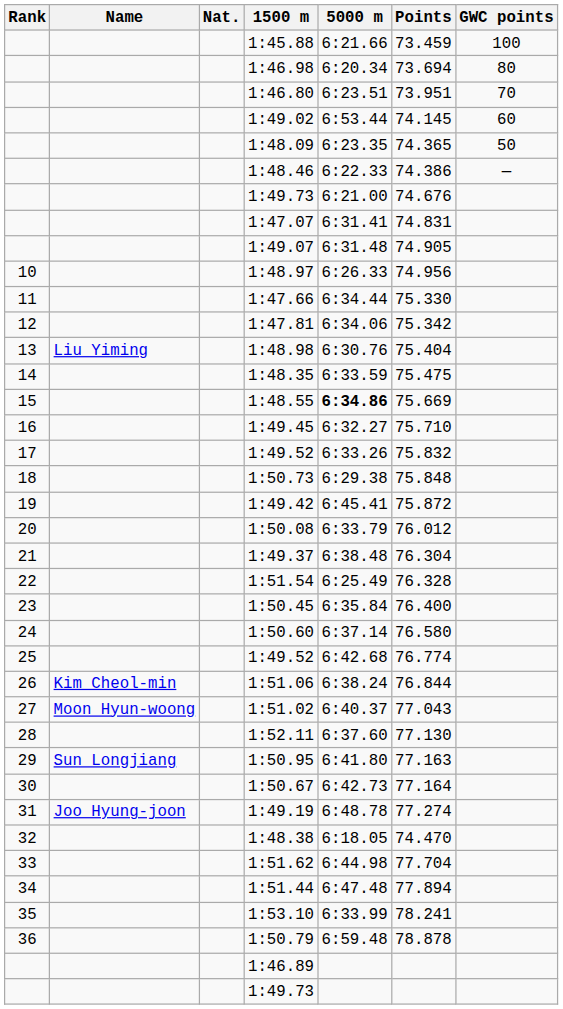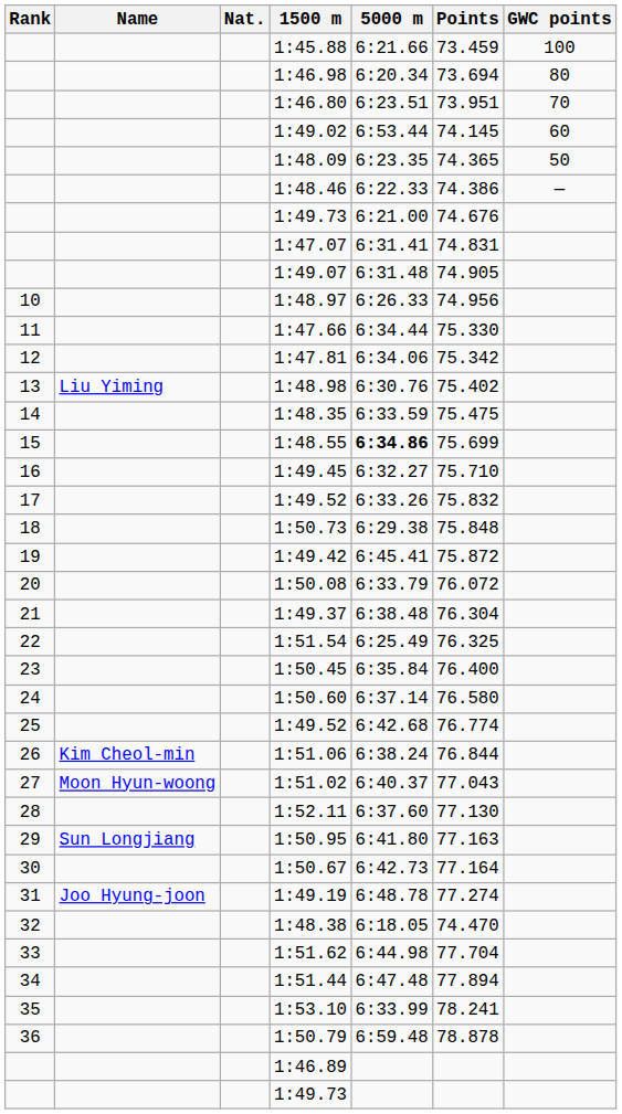 <table class="wikitable sortable" style="text-align:center">
 <tr>
 <th>Rank</th>
 <th>Name</th>
 <th>Nat.</th>
 <th>1500 m</th>
 <th>5000 m</th>
 <th>Points</th>
 <th>GWC points</th>
 </tr>
 <tr>
 <td></td>
 <td align=left></td>
 <td></td>
 <td>1:45.88</td>
 <td>6:21.66</td>
 <td>73.459</td>
 <td>100</td>
 </tr>
 <tr>
 <td></td>
 <td align=left></td>
 <td></td>
 <td>1:46.98</td>
 <td>6:20.34</td>
 <td>73.694</td>
 <td>80</td>
 </tr>
 <tr>
 <td></td>
 <td align=left></td>
 <td></td>
 <td>1:46.80</td>
 <td>6:23.51</td>
 <td>73.951</td>
 <td>70</td>
 </tr>
 <tr>
 <td></td>
 <td align=left></td>
 <td></td>
 <td>1:49.02</td>
 <td>6:53.44</td>
 <td>74.145</td>
 <td>60</td>
 </tr>
 <tr>
 <td></td>
 <td align=left></td>
 <td></td>
 <td>1:48.09</td>
 <td>6:23.35</td>
 <td>74.365</td>
 <td>50</td>
 </tr>
 <tr>
 <td></td>
 <td align=left></td>
 <td></td>
 <td>1:48.46</td>
 <td>6:22.33</td>
 <td>74.386</td>
 <td>—</td>
 </tr>
 <tr>
 <td></td>
 <td align=left></td>
 <td></td>
 <td>1:49.73</td>
 <td>6:21.00</td>
 <td>74.676</td>
 <td></td>
 </tr>
 <tr>
 <td></td>
 <td align=left></td>
 <td></td>
 <td>1:47.07</td>
 <td>6:31.41</td>
 <td>74.831</td>
 <td></td>
 </tr>
 <tr>
 <td></td>
 <td align=left></td>
 <td></td>
 <td>1:49.07</td>
 <td>6:31.48</td>
 <td>74.905</td>
 <td></td>
 </tr>
 <tr>
 <td>10</td>
 <td align=left></td>
 <td></td>
 <td>1:48.97</td>
 <td>6:26.33</td>
 <td>74.956</td>
 <td></td>
 </tr>
 <tr>
 <td>11</td>
 <td align=left></td>
 <td></td>
 <td>1:47.66</td>
 <td>6:34.44</td>
 <td>75.330</td>
 <td></td>
 </tr>
 <tr>
 <td>12</td>
 <td align=left></td>
 <td></td>
 <td>1:47.81</td>
 <td>6:34.06</td>
 <td>75.342</td>
 <td></td>
 </tr>
 <tr>
 <td>13</td>
 <td align=left><a href='#'>Liu Yiming</a></td>
 <td></td>
 <td>1:48.98</td>
 <td>6:30.76</td>
-<td>75.404</td>
+<td>75.402</td>
 <td></td>
 </tr>
 <tr>
 <td>14</td>
 <td align=left></td>
 <td></td>
 <td>1:48.35</td>
 <td>6:33.59</td>
 <td>75.475</td>
 <td></td>
 </tr>
 <tr>
 <td>15</td>
 <td align=left></td>
 <td></td>
 <td>1:48.55</td>
 <td><strong>6:34.86</strong></td>
-<td>75.669</td>
+<td>75.699</td>
 <td></td>
 </tr>
 <tr>
 <td>16</td>
 <td align=left></td>
 <td></td>
 <td>1:49.45</td>
 <td>6:32.27</td>
 <td>75.710</td>
 <td></td>
 </tr>
 <tr>
 <td>17</td>
 <td align=left></td>
 <td></td>
 <td>1:49.52</td>
 <td>6:33.26</td>
 <td>75.832</td>
 <td></td>
 </tr>
 <tr>
 <td>18</td>
 <td align=left></td>
 <td></td>
 <td>1:50.73</td>
 <td>6:29.38</td>
 <td>75.848</td>
 <td></td>
 </tr>
 <tr>
 <td>19</td>
 <td align=left></td>
 <td></td>
 <td>1:49.42</td>
 <td>6:45.41</td>
 <td>75.872</td>
 <td></td>
 </tr>
 <tr>
 <td>20</td>
 <td align=left></td>
 <td></td>
 <td>1:50.08</td>
 <td>6:33.79</td>
-<td>76.012</td>
+<td>76.072</td>
 <td></td>
 </tr>
 <tr>
 <td>21</td>
 <td align=left></td>
 <td></td>
 <td>1:49.37</td>
 <td>6:38.48</td>
 <td>76.304</td>
 <td></td>
 </tr>
 <tr>
 <td>22</td>
 <td align=left></td>
 <td></td>
 <td>1:51.54</td>
 <td>6:25.49</td>
-<td>76.328</td>
+<td>76.325</td>
 <td></td>
 </tr>
 <tr>
 <td>23</td>
 <td align=left></td>
 <td></td>
 <td>1:50.45</td>
 <td>6:35.84</td>
 <td>76.400</td>
 <td></td>
 </tr>
 <tr>
 <td>24</td>
 <td align=left></td>
 <td></td>
 <td>1:50.60</td>
 <td>6:37.14</td>
 <td>76.580</td>
 <td></td>
 </tr>
 <tr>
 <td>25</td>
 <td align=left></td>
 <td></td>
 <td>1:49.52</td>
 <td>6:42.68</td>
 <td>76.774</td>
 <td></td>
 </tr>
 <tr>
 <td>26</td>
 <td align=left><a href='#'>Kim Cheol-min</a></td>
 <td></td>
 <td>1:51.06</td>
 <td>6:38.24</td>
 <td>76.844</td>
 <td></td>
 </tr>
 <tr>
 <td>27</td>
 <td align=left><a href='#'>Moon Hyun-woong</a></td>
 <td></td>
 <td>1:51.02</td>
 <td>6:40.37</td>
 <td>77.043</td>
 <td></td>
 </tr>
 <tr>
 <td>28</td>
 <td align=left></td>
 <td></td>
 <td>1:52.11</td>
 <td>6:37.60</td>
 <td>77.130</td>
 <td></td>
 </tr>
 <tr>
 <td>29</td>
 <td align=left><a href='#'>Sun Longjiang</a></td>
 <td></td>
 <td>1:50.95</td>
 <td>6:41.80</td>
 <td>77.163</td>
 <td></td>
 </tr>
 <tr>
 <td>30</td>
 <td align=left></td>
 <td></td>
 <td>1:50.67</td>
 <td>6:42.73</td>
 <td>77.164</td>
 <td></td>
 </tr>
 <tr>
 <td>31</td>
 <td align=left><a href='#'>Joo Hyung-joon</a></td>
 <td></td>
 <td>1:49.19</td>
 <td>6:48.78</td>
 <td>77.274</td>
 <td></td>
 </tr>
 <tr>
 <td>32</td>
 <td align=left></td>
 <td></td>
 <td>1:48.38</td>
 <td>6:18.05</td>
 <td>74.470</td>
 <td></td>
 </tr>
 <tr>
 <td>33</td>
 <td align=left></td>
 <td></td>
 <td>1:51.62</td>
 <td>6:44.98</td>
 <td>77.704</td>
 <td></td>
 </tr>
 <tr>
 <td>34</td>
 <td align=left></td>
 <td></td>
 <td>1:51.44</td>
 <td>6:47.48</td>
 <td>77.894</td>
 <td></td>
 </tr>
 <tr>
 <td>35</td>
 <td align=left></td>
 <td></td>
 <td>1:53.10</td>
 <td>6:33.99</td>
 <td>78.241</td>
 <td></td>
 </tr>
 <tr>
 <td>36</td>
 <td align=left></td>
 <td></td>
 <td>1:50.79</td>
 <td>6:59.48</td>
 <td>78.878</td>
 <td></td>
 </tr>
 <tr>
 <td></td>
 <td align=left></td>
 <td></td>
 <td>1:46.89</td>
 <td></td>
 <td></td>
 <td></td>
 </tr>
 <tr>
 <td></td>
 <td align=left></td>
 <td></td>
 <td>1:49.73</td>
 <td></td>
 <td></td>
 <td></td>
 </tr>
 </table>
